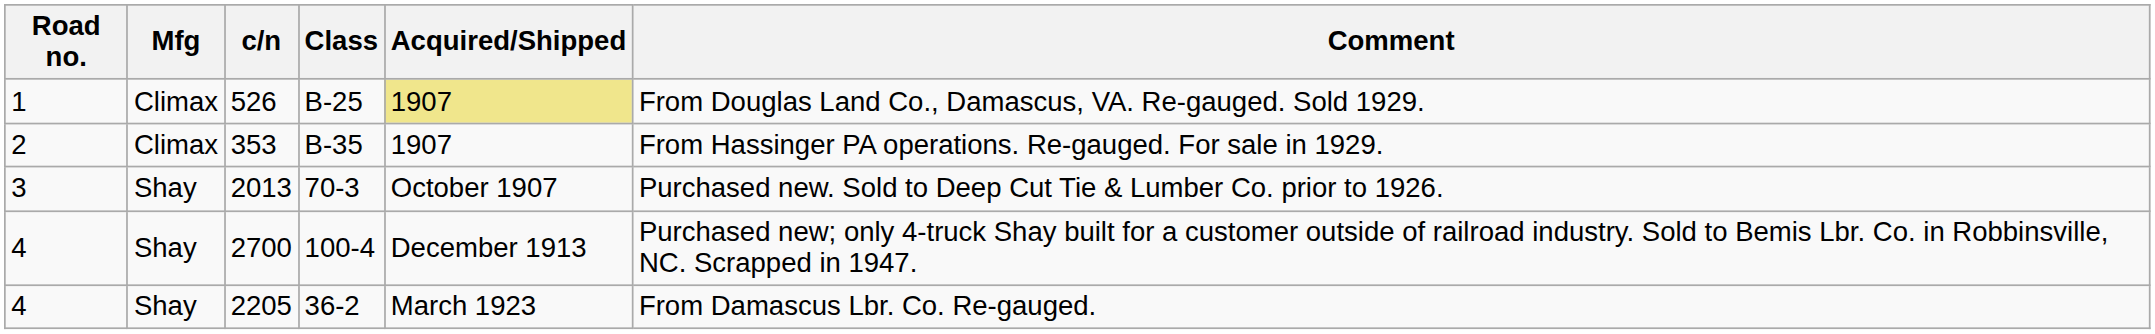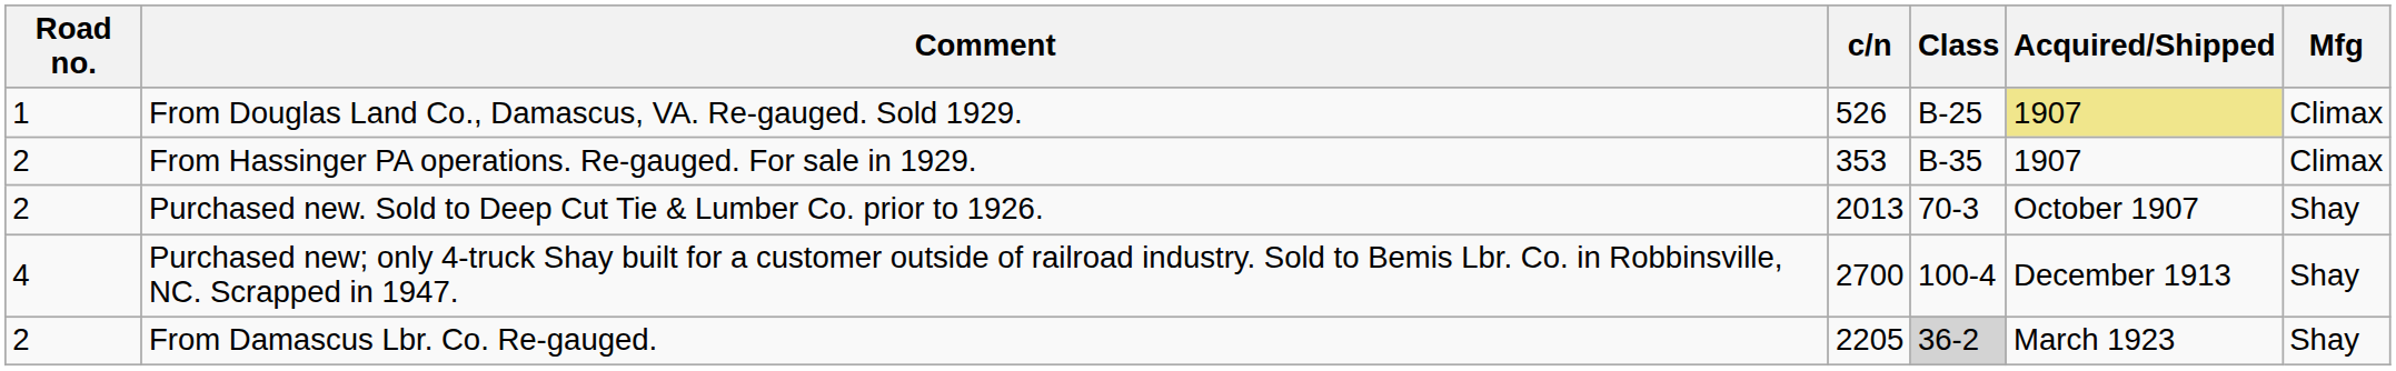 <table class="wikitable">
 <tr>
 <th>Road no.</th>
-<th>Mfg</th>
+<th>Comment</th>
 <th>c/n</th>
 <th>Class</th>
 <th>Acquired/Shipped</th>
-<th>Comment</th>
+<th>Mfg</th>
 </tr>
 <tr>
 <td>1</td>
-<td>Climax</td>
+<td>From Douglas Land Co., Damascus, VA. Re-gauged. Sold 1929.</td>
 <td>526</td>
 <td>B-25</td>
 <td style="background: khaki;">1907</td>
-<td>From Douglas Land Co., Damascus, VA. Re-gauged. Sold 1929.</td>
+<td>Climax</td>
 </tr>
 <tr>
 <td>2</td>
-<td>Climax</td>
+<td>From Hassinger PA operations. Re-gauged. For sale in 1929.</td>
 <td>353</td>
 <td>B-35</td>
 <td>1907</td>
-<td>From Hassinger PA operations. Re-gauged. For sale in 1929.</td>
+<td>Climax</td>
 </tr>
 <tr>
-<td>3</td>
-<td>Shay</td>
+<td>2</td>
+<td>Purchased new. Sold to Deep Cut Tie & Lumber Co. prior to 1926.</td>
 <td>2013</td>
 <td>70-3</td>
 <td>October 1907</td>
-<td>Purchased new. Sold to Deep Cut Tie & Lumber Co. prior to 1926.</td>
+<td>Shay</td>
 </tr>
 <tr>
 <td>4</td>
-<td>Shay</td>
+<td>Purchased new; only 4-truck Shay built for a customer outside of railroad industry. Sold to Bemis Lbr. Co. in Robbinsville, NC. Scrapped in 1947.</td>
 <td>2700</td>
 <td>100-4</td>
 <td>December 1913</td>
-<td>Purchased new; only 4-truck Shay built for a customer outside of railroad industry. Sold to Bemis Lbr. Co. in Robbinsville, NC. Scrapped in 1947.</td>
+<td>Shay</td>
 </tr>
 <tr>
-<td>4</td>
+<td>2</td>
+<td>From Damascus Lbr. Co. Re-gauged.</td>
+<td>2205</td>
+<td style="background: lightgrey;">36-2</td>
+<td>March 1923</td>
 <td>Shay</td>
-<td>2205</td>
-<td>36-2</td>
-<td>March 1923</td>
-<td>From Damascus Lbr. Co. Re-gauged.</td>
 </tr>
 </table>
